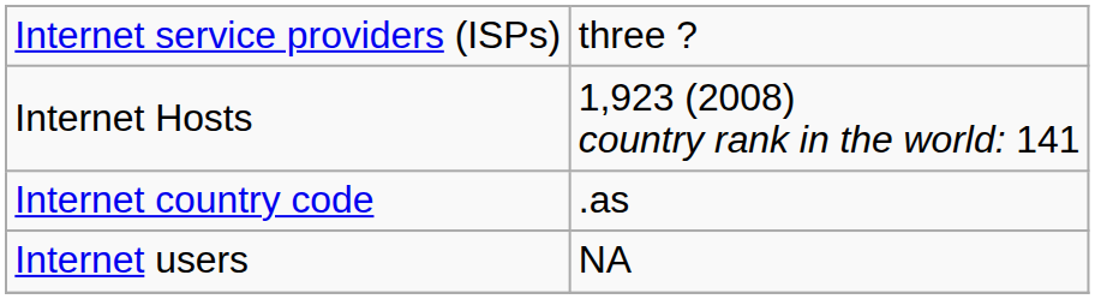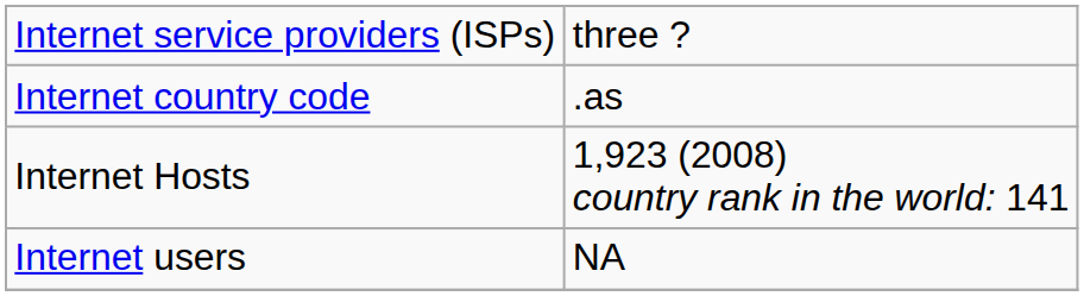 <table class=wikitable>
 <tr>
 <td><a href='#'>Internet service providers</a> (ISPs)</td>
 <td>three ?</td>
 </tr>
 <tr>
+<td><a href='#'>Internet country code</a></td>
+<td>.as</td>
+</tr>
+<tr>
 <td>Internet Hosts</td>
 <td>1,923 (2008)<br><em>country rank in the world:</em> 141</td>
-</tr>
-<tr>
-<td><a href='#'>Internet country code</a></td>
-<td>.as</td>
 </tr>
 <tr>
 <td><a href='#'>Internet</a> users</td>
 <td>NA</td>
 </tr>
 <tr>
 </tr>
 </table>
